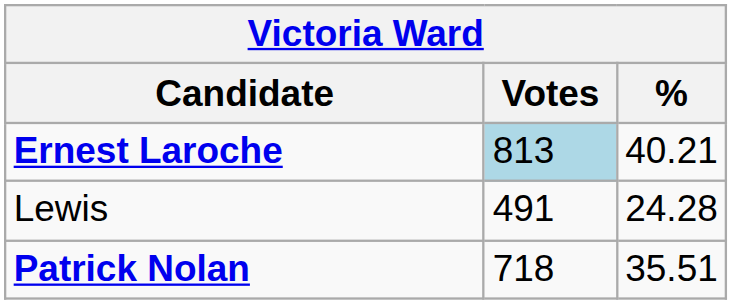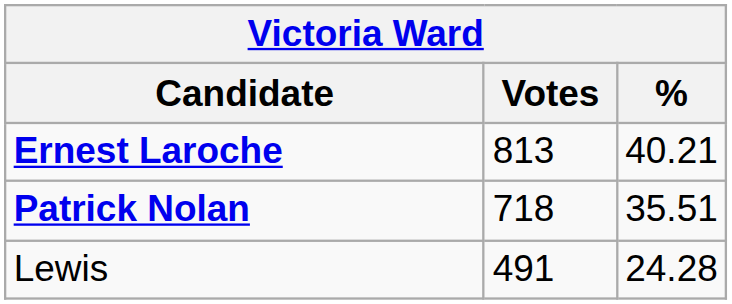 <table class="wikitable">
 <tr>
 <th colspan="3"><a href='#'>Victoria Ward</a></th>
 </tr>
 <tr>
 <th style="width: 200px">Candidate</th>
 <th style="width: 50px">Votes</th>
 <th style="width: 40px">%</th>
 </tr>
 <tr>
 <td><strong><a href='#'>Ernest Laroche</a></strong></td>
-<td style="background: lightblue;">813</td>
+<td>813</td>
 <td>40.21</td>
+</tr>
+<tr>
+<td><strong><a href='#'>Patrick Nolan</a></strong></td>
+<td>718</td>
+<td>35.51</td>
 </tr>
 <tr>
 <td>Lewis</td>
 <td>491</td>
 <td>24.28</td>
 </tr>
-<tr>
-<td><strong><a href='#'>Patrick Nolan</a></strong></td>
-<td>718</td>
-<td>35.51</td>
-</tr>
 </table>
